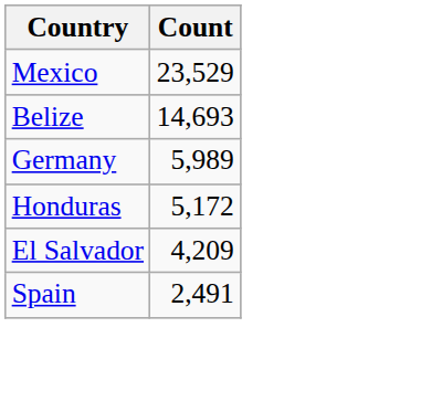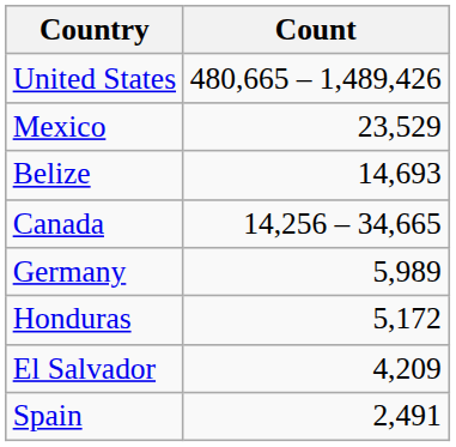 <table class="wikitable">
 <tr>
 <th>Country</th>
 <th>Count</th>
+</tr>
+<tr>
+<td border = "1"> <a href='#'>United States</a></td>
+<td align="right">480,665 – 1,489,426</td>
 </tr>
 <tr>
 <td border = "1"> <a href='#'>Mexico</a></td>
 <td align="right">23,529</td>
 </tr>
 <tr>
 <td border = "1"> <a href='#'>Belize</a></td>
 <td align="right">14,693</td>
+</tr>
+<tr>
+<td border = "1"> <a href='#'>Canada</a></td>
+<td align="right">14,256 – 34,665</td>
 </tr>
 <tr>
 <td border = "1"> <a href='#'>Germany</a></td>
 <td align="right">5,989</td>
 </tr>
 <tr>
 <td border = "1"> <a href='#'>Honduras</a></td>
 <td align="right">5,172</td>
 </tr>
 <tr>
 <td border = "1"> <a href='#'>El Salvador</a></td>
 <td align="right">4,209</td>
 </tr>
 <tr>
 <td border = "1"> <a href='#'>Spain</a></td>
 <td align="right">2,491</td>
 </tr>
 </table>
